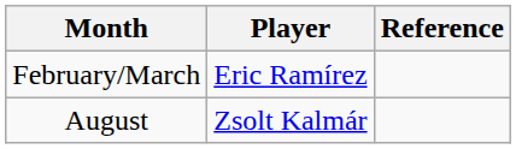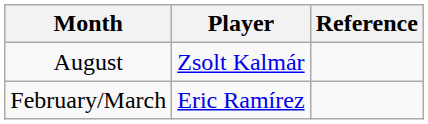 <table class="wikitable">
 <tr>
 <th>Month</th>
 <th>Player</th>
 <th>Reference</th>
 </tr>
 <tr>
+<td align="center">August</td>
+<td> <a href='#'>Zsolt Kalmár</a></td>
+<td></td>
+</tr>
+<tr>
 <td align="center">February/March</td>
 <td> <a href='#'>Eric Ramírez</a></td>
 <td></td>
 </tr>
-<tr>
-<td align="center">August</td>
-<td> <a href='#'>Zsolt Kalmár</a></td>
-<td></td>
-</tr>
 </table>
